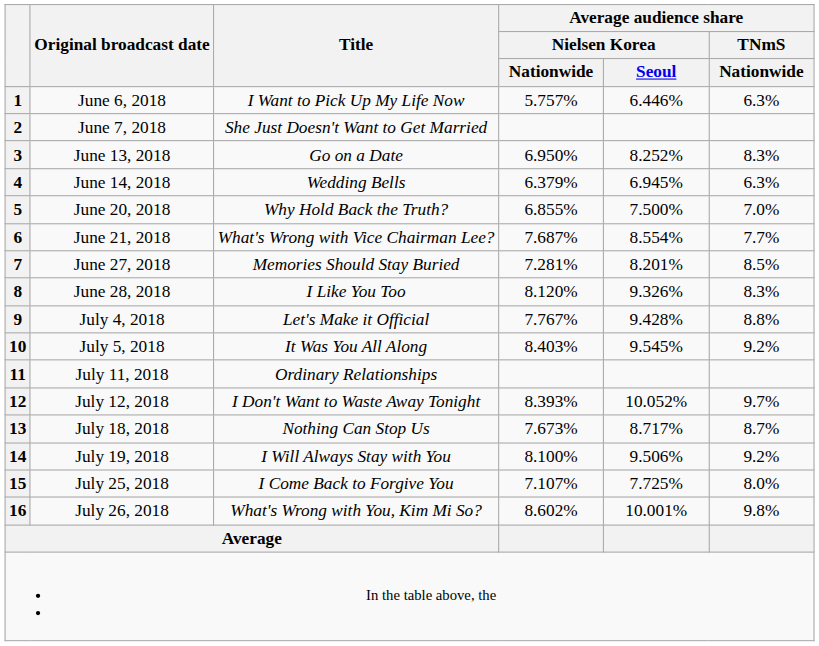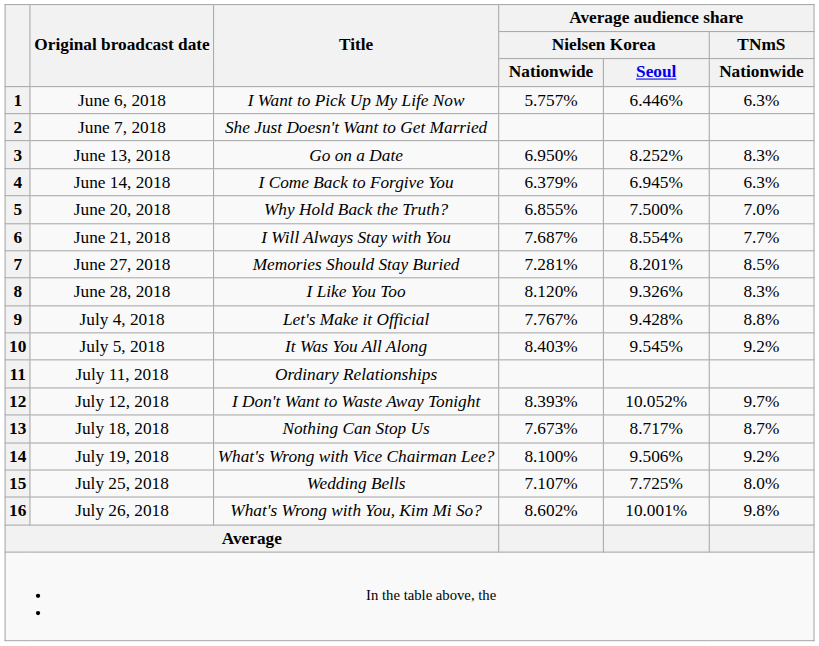 <table class="wikitable" style="text-align:center;max-width:800px; margin-left: auto; margin-right: auto; border: none;">
 <tr>
 </tr>
 <tr>
 <th rowspan="3"></th>
 <th rowspan="3">Original broadcast date</th>
 <th rowspan="3">Title</th>
 <th colspan="3">Average audience share</th>
 </tr>
 <tr>
 <th colspan="2">Nielsen Korea</th>
 <th>TNmS</th>
 </tr>
 <tr>
 <th width="90">Nationwide</th>
 <th width="90"><a href='#'>Seoul</a></th>
 <th width="90">Nationwide</th>
 </tr>
 <tr>
 <th>1</th>
 <td>June 6, 2018</td>
 <td><em>I Want to Pick Up My Life Now</em></td>
 <td>5.757%</td>
 <td>6.446%</td>
 <td>6.3%</td>
 </tr>
 <tr>
 <th>2</th>
 <td>June 7, 2018</td>
 <td><em>She Just Doesn't Want to Get Married</em></td>
 <td><strong></strong></td>
 <td><strong></strong></td>
 <td><strong></strong></td>
 </tr>
 <tr>
 <th>3</th>
 <td>June 13, 2018</td>
 <td><em>Go on a Date</em></td>
 <td>6.950%</td>
 <td>8.252%</td>
 <td>8.3%</td>
 </tr>
 <tr>
 <th>4</th>
 <td>June 14, 2018</td>
-<td><em>Wedding Bells</em></td>
+<td><em>I Come Back to Forgive You</em></td>
 <td>6.379%</td>
 <td>6.945%</td>
 <td>6.3%</td>
 </tr>
 <tr>
 <th>5</th>
 <td>June 20, 2018</td>
 <td><em>Why Hold Back the Truth?</em></td>
 <td>6.855%</td>
 <td>7.500%</td>
 <td>7.0%</td>
 </tr>
 <tr>
 <th>6</th>
 <td>June 21, 2018</td>
-<td><em>What's Wrong with Vice Chairman Lee?</em></td>
+<td><em>I Will Always Stay with You</em></td>
 <td>7.687%</td>
 <td>8.554%</td>
 <td>7.7%</td>
 </tr>
 <tr>
 <th>7</th>
 <td>June 27, 2018</td>
 <td><em>Memories Should Stay Buried</em></td>
 <td>7.281%</td>
 <td>8.201%</td>
 <td>8.5%</td>
 </tr>
 <tr>
 <th>8</th>
 <td>June 28, 2018</td>
 <td><em>I Like You Too</em></td>
 <td>8.120%</td>
 <td>9.326%</td>
 <td>8.3%</td>
 </tr>
 <tr>
 <th>9</th>
 <td>July 4, 2018</td>
 <td><em>Let's Make it Official</em></td>
 <td>7.767%</td>
 <td>9.428%</td>
 <td>8.8%</td>
 </tr>
 <tr>
 <th>10</th>
 <td>July 5, 2018</td>
 <td><em>It Was You All Along</em></td>
 <td>8.403%</td>
 <td>9.545%</td>
 <td>9.2%</td>
 </tr>
 <tr>
 <th>11</th>
 <td>July 11, 2018</td>
 <td><em>Ordinary Relationships</em></td>
 <td><strong></strong></td>
 <td><strong></strong></td>
 <td><strong></strong></td>
 </tr>
 <tr>
 <th>12</th>
 <td>July 12, 2018</td>
 <td><em>I Don't Want to Waste Away Tonight</em></td>
 <td>8.393%</td>
 <td>10.052%</td>
 <td>9.7%</td>
 </tr>
 <tr>
 <th>13</th>
 <td>July 18, 2018</td>
 <td><em>Nothing Can Stop Us</em></td>
 <td>7.673%</td>
 <td>8.717%</td>
 <td>8.7%</td>
 </tr>
 <tr>
 <th>14</th>
 <td>July 19, 2018</td>
-<td><em>I Will Always Stay with You</em></td>
+<td><em>What's Wrong with Vice Chairman Lee?</em></td>
 <td>8.100%</td>
 <td>9.506%</td>
 <td>9.2%</td>
 </tr>
 <tr>
 <th>15</th>
 <td>July 25, 2018</td>
-<td><em>I Come Back to Forgive You</em></td>
+<td><em>Wedding Bells</em></td>
 <td>7.107%</td>
 <td>7.725%</td>
 <td>8.0%</td>
 </tr>
 <tr>
 <th>16</th>
 <td>July 26, 2018</td>
 <td><em>What's Wrong with You, Kim Mi So?</em></td>
 <td>8.602%</td>
 <td>10.001%</td>
 <td>9.8%</td>
 </tr>
 <tr>
 <th colspan="3">Average</th>
 <th></th>
 <th></th>
 <th></th>
 </tr>
 <tr>
 <td colspan="6" style="font-size:85%"><br><ul><li>In the table above, the </li><li></li></ul></td>
 </tr>
 </table>
